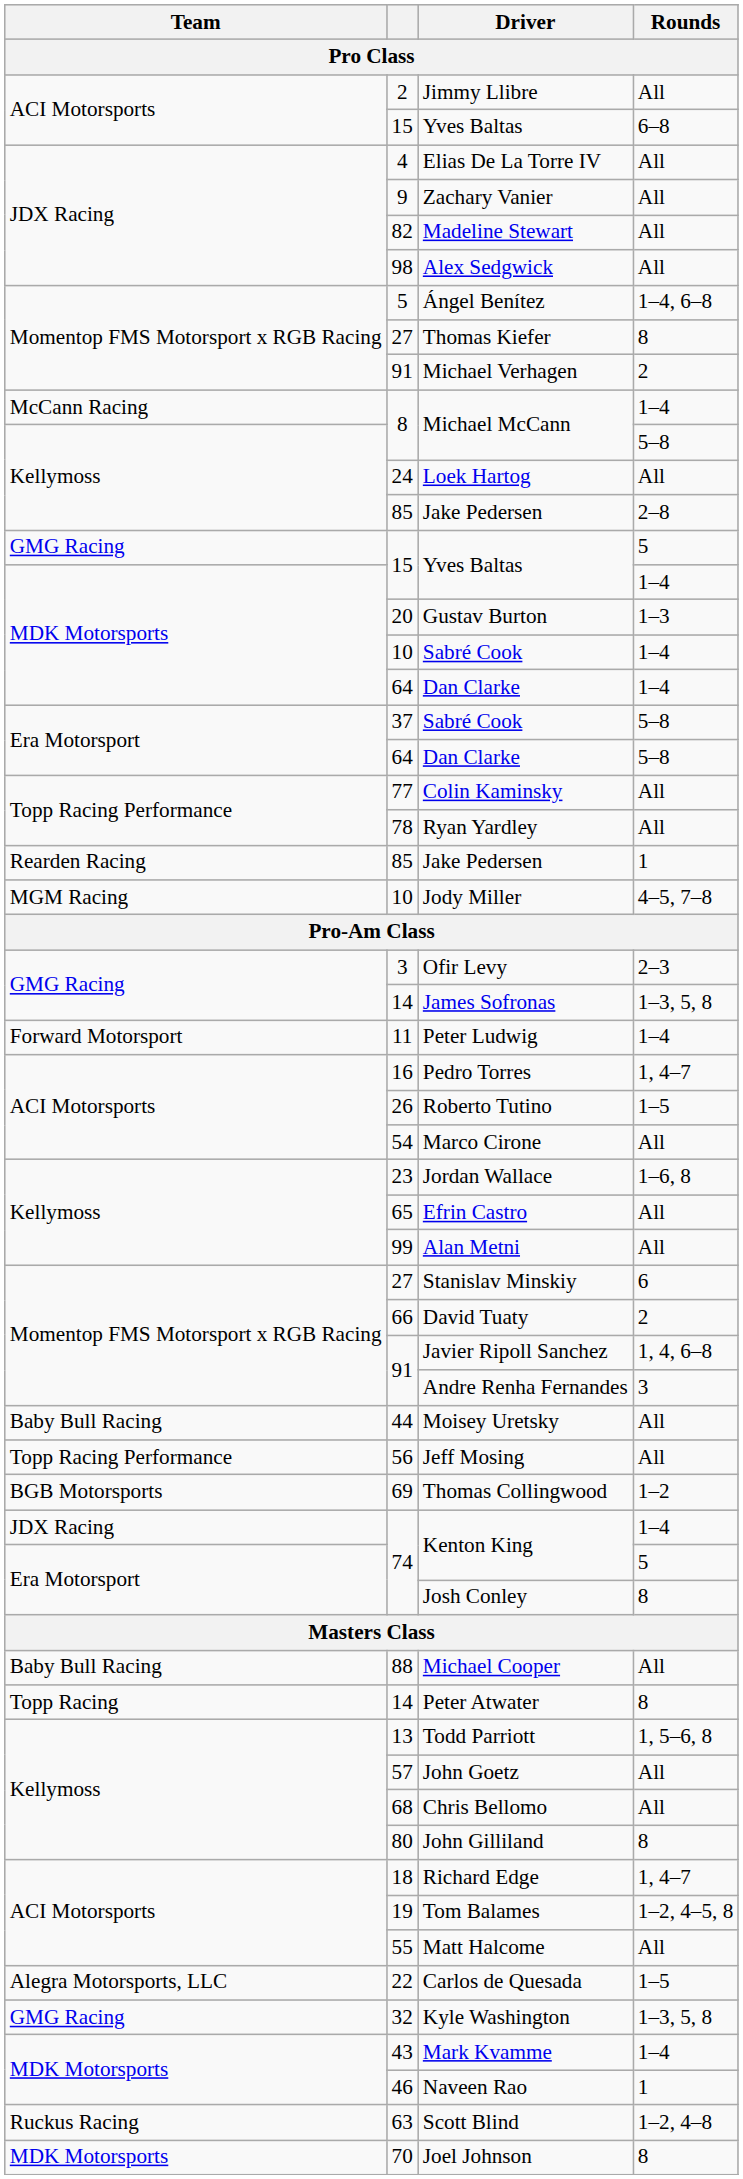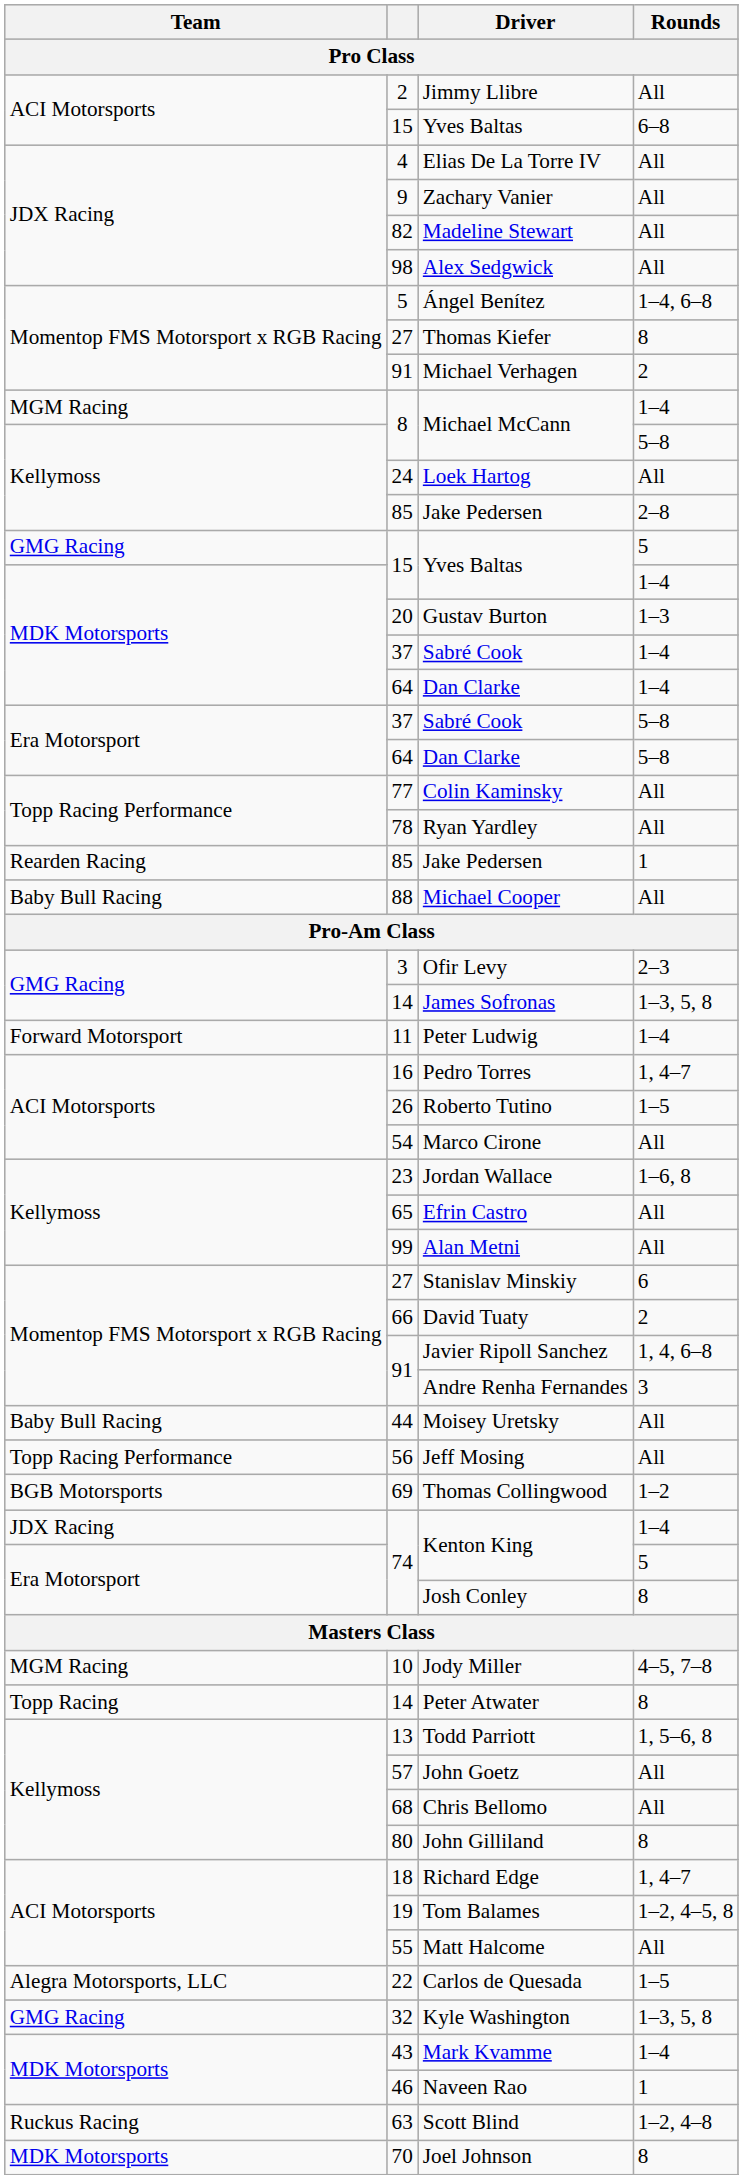 <table class="wikitable" style="font-size: 85%;">
 <tr>
 <th>Team</th>
 <th></th>
 <th>Driver</th>
 <th>Rounds</th>
 </tr>
 <tr>
 <th colspan=4>Pro Class</th>
 </tr>
 <tr>
 <td rowspan=2> ACI Motorsports</td>
 <td align="center">2</td>
 <td> Jimmy Llibre</td>
 <td>All</td>
 </tr>
 <tr>
 <td align="center">15</td>
 <td> Yves Baltas</td>
 <td>6–8</td>
 </tr>
 <tr>
 <td rowspan=4> JDX Racing</td>
 <td align="center">4</td>
 <td> Elias De La Torre IV</td>
 <td>All</td>
 </tr>
 <tr>
 <td align="center">9</td>
 <td> Zachary Vanier</td>
 <td>All</td>
 </tr>
 <tr>
 <td align="center">82</td>
 <td> <a href='#'>Madeline Stewart</a></td>
 <td>All</td>
 </tr>
 <tr>
 <td align="center">98</td>
 <td> <a href='#'>Alex Sedgwick</a></td>
 <td>All</td>
 </tr>
 <tr>
 <td rowspan=3 nowrap> Momentop FMS Motorsport x RGB Racing</td>
 <td align="center">5</td>
 <td> Ángel Benítez</td>
 <td>1–4, 6–8</td>
 </tr>
 <tr>
 <td align="center">27</td>
 <td> Thomas Kiefer</td>
 <td>8</td>
 </tr>
 <tr>
 <td align="center">91</td>
 <td> Michael Verhagen</td>
 <td>2</td>
 </tr>
 <tr>
-<td> McCann Racing</td>
+<td> MGM Racing</td>
 <td rowspan=2 align="center">8</td>
 <td rowspan=2> Michael McCann</td>
 <td>1–4</td>
 </tr>
 <tr>
 <td rowspan="3"> Kellymoss</td>
 <td>5–8</td>
 </tr>
 <tr>
 <td align="center">24</td>
 <td> <a href='#'>Loek Hartog</a></td>
 <td>All</td>
 </tr>
 <tr>
 <td align="center">85</td>
 <td> Jake Pedersen</td>
 <td>2–8</td>
 </tr>
 <tr>
 <td> <a href='#'>GMG Racing</a></td>
 <td align="center" rowspan=2>15</td>
 <td rowspan=2> Yves Baltas</td>
 <td>5</td>
 </tr>
 <tr>
 <td rowspan=4> <a href='#'>MDK Motorsports</a></td>
 <td>1–4</td>
 </tr>
 <tr>
 <td align="center">20</td>
 <td> Gustav Burton</td>
 <td>1–3</td>
 </tr>
 <tr>
-<td align="center">10</td>
+<td align="center">37</td>
 <td> <a href='#'>Sabré Cook</a></td>
 <td>1–4</td>
 </tr>
 <tr>
 <td align="center">64</td>
 <td> <a href='#'>Dan Clarke</a></td>
 <td>1–4</td>
 </tr>
 <tr>
 <td rowspan="2"> Era Motorsport</td>
 <td align="center">37</td>
 <td> <a href='#'>Sabré Cook</a></td>
 <td>5–8</td>
 </tr>
 <tr>
 <td align="center">64</td>
 <td> <a href='#'>Dan Clarke</a></td>
 <td>5–8</td>
 </tr>
 <tr>
 <td rowspan=2> Topp Racing Performance</td>
 <td align="center">77</td>
 <td> <a href='#'>Colin Kaminsky</a></td>
 <td>All</td>
 </tr>
 <tr>
 <td align="center">78</td>
 <td> Ryan Yardley</td>
 <td>All</td>
 </tr>
 <tr>
 <td> Rearden Racing</td>
 <td align="center">85</td>
 <td> Jake Pedersen</td>
 <td>1</td>
 </tr>
 <tr>
-<td> MGM Racing</td>
-<td align="center">10</td>
-<td> Jody Miller</td>
-<td>4–5, 7–8</td>
+<td> Baby Bull Racing</td>
+<td align="center">88</td>
+<td> <a href='#'>Michael Cooper</a></td>
+<td>All</td>
 </tr>
 <tr>
 <th colspan=4>Pro-Am Class</th>
 </tr>
 <tr>
 <td rowspan=2> <a href='#'>GMG Racing</a></td>
 <td align="center">3</td>
 <td> Ofir Levy</td>
 <td>2–3</td>
 </tr>
 <tr>
 <td align="center">14</td>
 <td> <a href='#'>James Sofronas</a></td>
 <td>1–3, 5, 8</td>
 </tr>
 <tr>
 <td> Forward Motorsport</td>
 <td align="center">11</td>
 <td> Peter Ludwig</td>
 <td>1–4</td>
 </tr>
 <tr>
 <td rowspan=3> ACI Motorsports</td>
 <td align="center">16</td>
 <td> Pedro Torres</td>
 <td>1, 4–7</td>
 </tr>
 <tr>
 <td align="center">26</td>
 <td> Roberto Tutino</td>
 <td>1–5</td>
 </tr>
 <tr>
 <td align="center">54</td>
 <td> Marco Cirone</td>
 <td>All</td>
 </tr>
 <tr>
 <td rowspan=3> Kellymoss</td>
 <td align="center">23</td>
 <td> Jordan Wallace</td>
 <td>1–6, 8</td>
 </tr>
 <tr>
 <td align="center">65</td>
 <td> <a href='#'>Efrin Castro</a></td>
 <td>All</td>
 </tr>
 <tr>
 <td align="center">99</td>
 <td> <a href='#'>Alan Metni</a></td>
 <td>All</td>
 </tr>
 <tr>
 <td rowspan=4> Momentop FMS Motorsport x RGB Racing</td>
 <td align="center">27</td>
 <td> Stanislav Minskiy</td>
 <td>6</td>
 </tr>
 <tr>
 <td align="center">66</td>
 <td> David Tuaty</td>
 <td>2</td>
 </tr>
 <tr>
 <td rowspan=2 align="center">91</td>
 <td> Javier Ripoll Sanchez</td>
 <td>1, 4, 6–8</td>
 </tr>
 <tr>
 <td nowrap> Andre Renha Fernandes</td>
 <td>3</td>
 </tr>
 <tr>
 <td> Baby Bull Racing</td>
 <td align="center">44</td>
 <td> Moisey Uretsky</td>
 <td>All</td>
 </tr>
 <tr>
 <td> Topp Racing Performance</td>
 <td align="center">56</td>
 <td> Jeff Mosing</td>
 <td>All</td>
 </tr>
 <tr>
 <td> BGB Motorsports</td>
 <td align="center">69</td>
 <td> Thomas Collingwood</td>
 <td>1–2</td>
 </tr>
 <tr>
 <td> JDX Racing</td>
 <td rowspan=3 align="center">74</td>
 <td rowspan=2> Kenton King</td>
 <td>1–4</td>
 </tr>
 <tr>
 <td rowspan=2> Era Motorsport</td>
 <td>5</td>
 </tr>
 <tr>
 <td> Josh Conley</td>
 <td>8</td>
 </tr>
 <tr>
 <th colspan=4>Masters Class</th>
 </tr>
 <tr>
-<td> Baby Bull Racing</td>
-<td align="center">88</td>
-<td> <a href='#'>Michael Cooper</a></td>
-<td>All</td>
+<td> MGM Racing</td>
+<td align="center">10</td>
+<td> Jody Miller</td>
+<td>4–5, 7–8</td>
 </tr>
 <tr>
 <td> Topp Racing</td>
 <td align="center">14</td>
 <td> Peter Atwater</td>
 <td>8</td>
 </tr>
 <tr>
 <td rowspan=4> Kellymoss</td>
 <td align="center">13</td>
 <td> Todd Parriott</td>
 <td>1, 5–6, 8</td>
 </tr>
 <tr>
 <td align="center">57</td>
 <td> John Goetz</td>
 <td>All</td>
 </tr>
 <tr>
 <td align="center">68</td>
 <td> Chris Bellomo</td>
 <td>All</td>
 </tr>
 <tr>
 <td align="center">80</td>
 <td> John Gilliland</td>
 <td>8</td>
 </tr>
 <tr>
 <td rowspan=3> ACI Motorsports</td>
 <td align="center">18</td>
 <td> Richard Edge</td>
 <td>1, 4–7</td>
 </tr>
 <tr>
 <td align="center">19</td>
 <td> Tom Balames</td>
 <td nowrap>1–2, 4–5, 8</td>
 </tr>
 <tr>
 <td align="center">55</td>
 <td> Matt Halcome</td>
 <td>All</td>
 </tr>
 <tr>
 <td> Alegra Motorsports, LLC</td>
 <td align="center">22</td>
 <td> Carlos de Quesada</td>
 <td>1–5</td>
 </tr>
 <tr>
 <td> <a href='#'>GMG Racing</a></td>
 <td align="center">32</td>
 <td> Kyle Washington</td>
 <td>1–3, 5, 8</td>
 </tr>
 <tr>
 <td rowspan=2> <a href='#'>MDK Motorsports</a></td>
 <td align="center">43</td>
 <td> <a href='#'>Mark Kvamme</a></td>
 <td>1–4</td>
 </tr>
 <tr>
 <td align="center">46</td>
 <td> Naveen Rao</td>
 <td>1</td>
 </tr>
 <tr>
 <td> Ruckus Racing</td>
 <td align="center">63</td>
 <td> Scott Blind</td>
 <td>1–2, 4–8</td>
 </tr>
 <tr>
 <td> <a href='#'>MDK Motorsports</a></td>
 <td align="center">70</td>
 <td> Joel Johnson</td>
 <td>8</td>
 </tr>
 <tr>
 </tr>
 </table>
